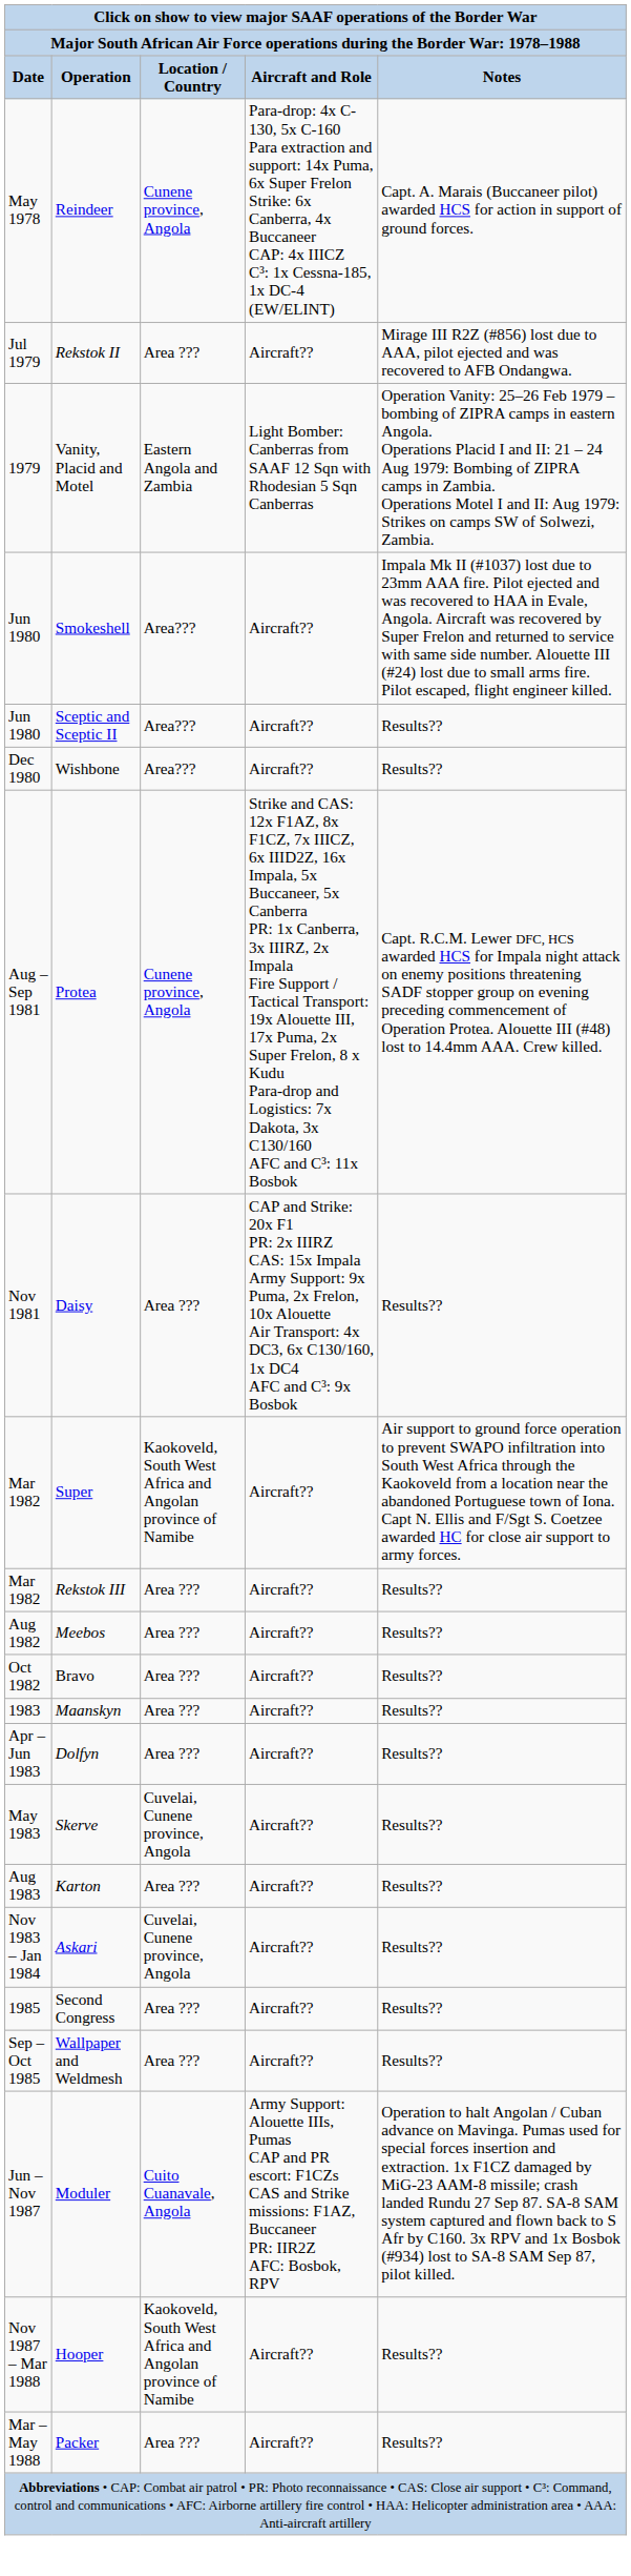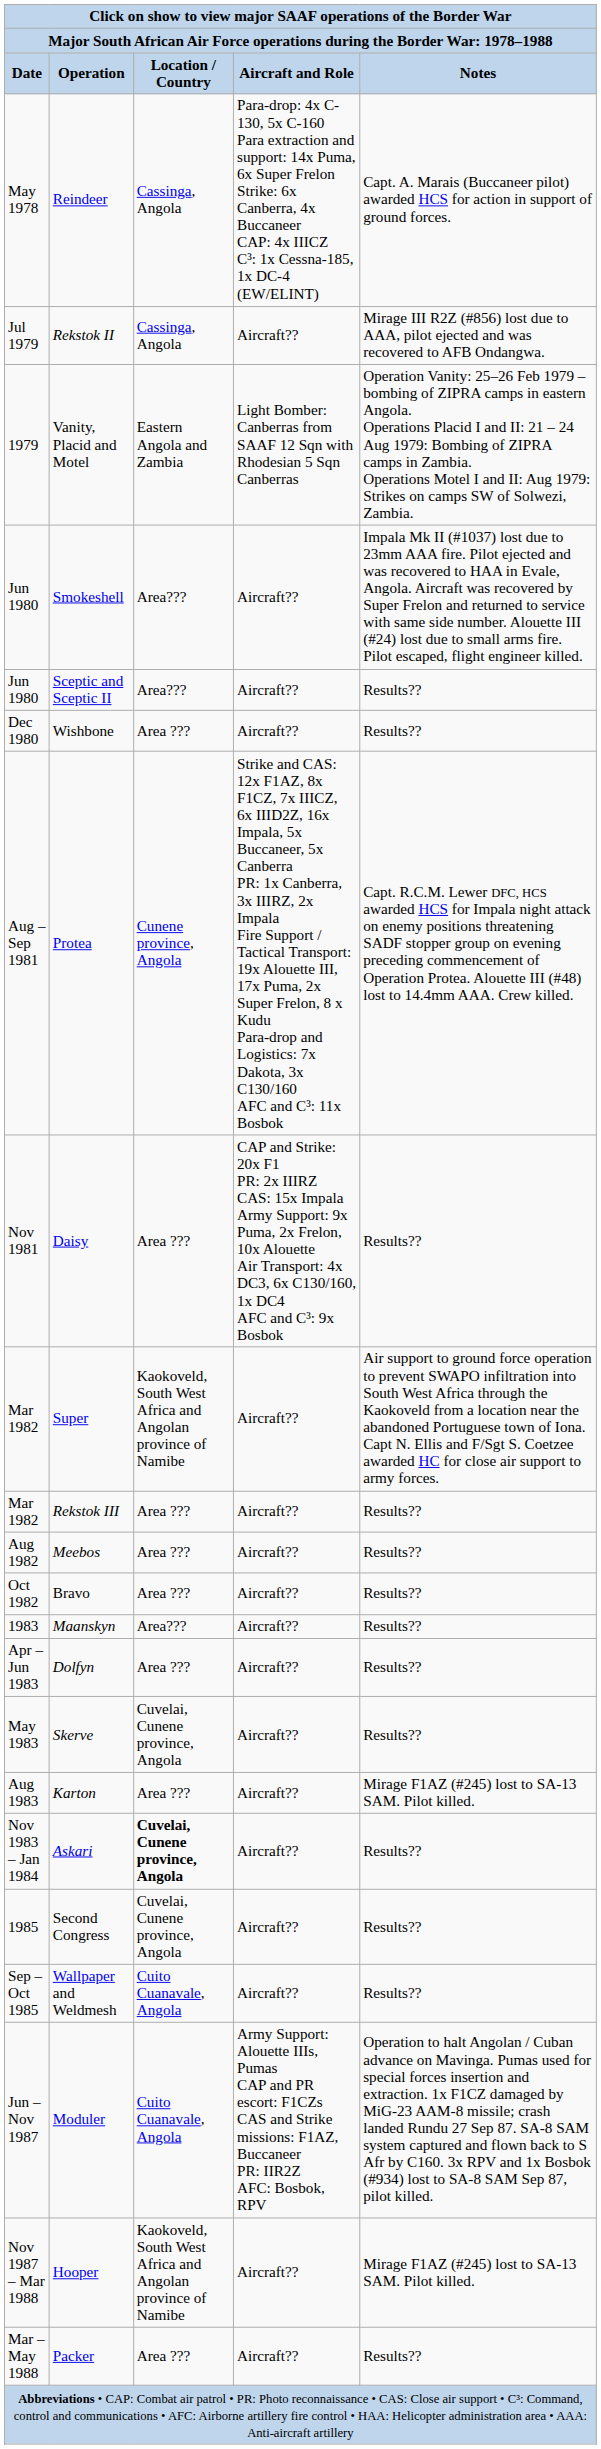 <table class="wikitable collapsible collapsed" style="width:100%;">
 <tr>
 <th colspan="5" style="background:#bed5ec;">Click on show to view major SAAF operations of the Border War</th>
 </tr>
 <tr>
 <th colspan="5" style="background:#bed5ec;">Major South African Air Force operations during the Border War: 1978–1988</th>
 </tr>
 <tr>
 <th style="background:#bed5ec;">Date</th>
 <th style="background:#bed5ec;">Operation</th>
 <th style="background:#bed5ec;">Location / Country</th>
 <th style="background:#bed5ec;">Aircraft and Role</th>
 <th style="background:#bed5ec;">Notes</th>
 </tr>
 <tr>
 <td>May 1978</td>
 <td><a href='#'>Reindeer</a></td>
-<td><a href='#'>Cunene province</a>, <a href='#'>Angola</a></td>
+<td><a href='#'>Cassinga</a>, Angola</td>
 <td>Para-drop: 4x C-130, 5x C-160<br>Para extraction and support: 14x Puma, 6x Super Frelon<br>Strike: 6x Canberra, 4x Buccaneer<br>CAP: 4x IIICZ<br> C³: 1x Cessna-185, 1x DC-4 (EW/ELINT)</td>
 <td>Capt. A. Marais (Buccaneer pilot) awarded <a href='#'>HCS</a> for action in support of ground forces.</td>
 </tr>
 <tr>
 <td>Jul 1979</td>
 <td><em>Rekstok II</em></td>
-<td>Area ???</td>
+<td><a href='#'>Cassinga</a>, Angola</td>
 <td>Aircraft??</td>
 <td>Mirage III R2Z (#856) lost due to AAA, pilot ejected and was recovered to AFB Ondangwa.</td>
 </tr>
 <tr>
 <td>1979</td>
 <td>Vanity, Placid and Motel</td>
 <td>Eastern Angola and Zambia</td>
 <td>Light Bomber: Canberras from SAAF 12 Sqn with Rhodesian 5 Sqn Canberras</td>
 <td>Operation Vanity: 25–26 Feb 1979 – bombing of ZIPRA camps in eastern Angola.<br>Operations Placid I and II: 21 – 24 Aug 1979: Bombing of ZIPRA camps in Zambia. <br>Operations Motel I and II: Aug 1979: Strikes on camps SW of Solwezi, Zambia.</td>
 </tr>
 <tr>
 <td>Jun 1980</td>
 <td><a href='#'>Smokeshell</a></td>
 <td>Area???</td>
 <td>Aircraft??</td>
 <td>Impala Mk II (#1037) lost due to 23mm AAA fire. Pilot ejected and was recovered to HAA in Evale, Angola. Aircraft was recovered by Super Frelon and returned to service with same side number. Alouette III (#24) lost due to small arms fire. Pilot escaped, flight engineer killed.</td>
 </tr>
 <tr>
 <td>Jun 1980</td>
 <td><a href='#'>Sceptic and Sceptic II</a></td>
 <td>Area???</td>
 <td>Aircraft??</td>
 <td>Results??</td>
 </tr>
 <tr>
 <td>Dec 1980</td>
 <td>Wishbone</td>
-<td>Area???</td>
+<td>Area ???</td>
 <td>Aircraft??</td>
 <td>Results??</td>
 </tr>
 <tr>
 <td>Aug – Sep 1981</td>
 <td><a href='#'>Protea</a></td>
 <td><a href='#'>Cunene province</a>, <a href='#'>Angola</a></td>
 <td>Strike and CAS: 12x F1AZ, 8x F1CZ, 7x IIICZ, 6x IIID2Z, 16x Impala, 5x Buccaneer, 5x Canberra<br>PR: 1x Canberra, 3x IIIRZ, 2x Impala<br>Fire Support / Tactical Transport: 19x Alouette III, 17x Puma, 2x Super Frelon, 8 x Kudu <br>Para-drop and Logistics: 7x Dakota, 3x C130/160<br>AFC and C³: 11x Bosbok</td>
 <td>Capt. R.C.M. Lewer <small>DFC, HCS</small> awarded <a href='#'>HCS</a> for Impala night attack on enemy positions threatening SADF stopper group on evening preceding commencement of Operation Protea. Alouette III (#48) lost to 14.4mm AAA. Crew killed.</td>
 </tr>
 <tr>
 <td>Nov 1981</td>
 <td><a href='#'>Daisy</a></td>
 <td>Area ???</td>
 <td>CAP and Strike: 20x F1<br>PR: 2x IIIRZ<br> CAS: 15x Impala<br>Army Support: 9x Puma, 2x Frelon, 10x Alouette<br>Air Transport: 4x DC3, 6x C130/160, 1x DC4<br>AFC and C³: 9x Bosbok</td>
 <td>Results??</td>
 </tr>
 <tr>
 <td>Mar 1982</td>
 <td><a href='#'>Super</a></td>
 <td>Kaokoveld, South West Africa and Angolan province of Namibe</td>
 <td>Aircraft??</td>
 <td>Air support to ground force operation to prevent SWAPO infiltration into South West Africa through the Kaokoveld from a location near the abandoned Portuguese town of Iona. Capt N. Ellis and F/Sgt S. Coetzee awarded <a href='#'>HC</a> for close air support to army forces.</td>
 </tr>
 <tr>
 <td>Mar 1982</td>
 <td><em>Rekstok III</em></td>
 <td>Area ???</td>
 <td>Aircraft??</td>
 <td>Results??</td>
 </tr>
 <tr>
 <td>Aug 1982</td>
 <td><em>Meebos</em></td>
 <td>Area ???</td>
 <td>Aircraft??</td>
 <td>Results??</td>
 </tr>
 <tr>
 <td>Oct 1982</td>
 <td>Bravo</td>
 <td>Area ???</td>
 <td>Aircraft??</td>
 <td>Results??</td>
 </tr>
 <tr>
 <td>1983</td>
 <td><em>Maanskyn</em></td>
-<td>Area ???</td>
+<td>Area???</td>
 <td>Aircraft??</td>
 <td>Results??</td>
 </tr>
 <tr>
 <td>Apr – Jun 1983</td>
 <td><em>Dolfyn</em></td>
 <td>Area ???</td>
 <td>Aircraft??</td>
 <td>Results??</td>
 </tr>
 <tr>
 <td>May 1983</td>
 <td><em>Skerve</em></td>
 <td>Cuvelai, Cunene province, Angola</td>
 <td>Aircraft??</td>
 <td>Results??</td>
 </tr>
 <tr>
 <td>Aug 1983</td>
 <td><em>Karton</em></td>
 <td>Area ???</td>
 <td>Aircraft??</td>
-<td>Results??</td>
+<td>Mirage F1AZ (#245) lost to SA-13 SAM. Pilot killed.</td>
 </tr>
 <tr>
 <td>Nov 1983 – Jan 1984</td>
 <td><em><a href='#'>Askari</a></em></td>
-<td>Cuvelai, Cunene province, Angola</td>
+<td><strong>Cuvelai, Cunene province, Angola</strong></td>
 <td>Aircraft??</td>
 <td>Results??</td>
 </tr>
 <tr>
 <td>1985</td>
 <td>Second Congress</td>
-<td>Area ???</td>
+<td>Cuvelai, Cunene province, Angola</td>
 <td>Aircraft??</td>
 <td>Results??</td>
 </tr>
 <tr>
 <td>Sep – Oct 1985</td>
 <td><a href='#'>Wallpaper</a> and Weldmesh</td>
-<td>Area ???</td>
+<td><a href='#'>Cuito Cuanavale</a>, <a href='#'>Angola</a></td>
 <td>Aircraft??</td>
 <td>Results??</td>
 </tr>
 <tr>
 <td>Jun – Nov 1987</td>
 <td><a href='#'>Moduler</a></td>
 <td><a href='#'>Cuito Cuanavale</a>, <a href='#'>Angola</a></td>
 <td>Army Support: Alouette IIIs, Pumas<br>CAP and PR escort: F1CZs<br>CAS and Strike missions: F1AZ, Buccaneer<br>PR: IIR2Z<br>AFC: Bosbok, RPV</td>
 <td>Operation to halt Angolan / Cuban advance on Mavinga. Pumas used for special forces insertion and extraction. 1x F1CZ damaged by MiG-23 AAM-8 missile; crash landed Rundu 27 Sep 87. SA-8 SAM system captured and flown back to S Afr by C160. 3x RPV and 1x Bosbok (#934) lost to SA-8 SAM Sep 87, pilot killed.</td>
 </tr>
 <tr>
 <td>Nov 1987 – Mar 1988</td>
 <td><a href='#'>Hooper</a></td>
 <td>Kaokoveld, South West Africa and Angolan province of Namibe</td>
 <td>Aircraft??</td>
-<td>Results??</td>
+<td>Mirage F1AZ (#245) lost to SA-13 SAM. Pilot killed.</td>
 </tr>
 <tr>
 <td>Mar – May 1988</td>
 <td><a href='#'>Packer</a></td>
 <td>Area ???</td>
 <td>Aircraft??</td>
 <td>Results??</td>
 </tr>
 <tr>
 <td colspan="5" style="background:#bed5ec; text-align:center;"><small> <strong>Abbreviations</strong> • CAP: Combat air patrol • PR: Photo reconnaissance • CAS: Close air support • C³: Command, control and communications • AFC: Airborne artillery fire control • HAA: Helicopter administration area • AAA: Anti-aircraft artillery</small></td>
 </tr>
 </table>
